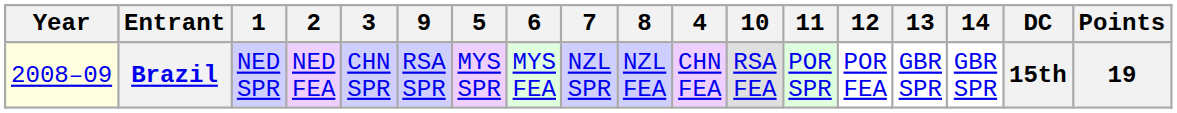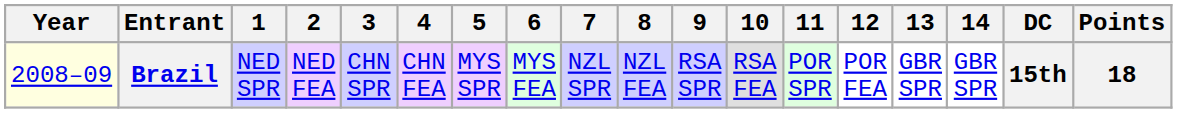 <table class="wikitable" style="text-align:center; font-size:85%">
 <tr>
 <th>Year</th>
 <th>Entrant</th>
 <th>1</th>
 <th>2</th>
 <th>3</th>
-<th>9</th>
+<th>4</th>
 <th>5</th>
 <th>6</th>
 <th>7</th>
 <th>8</th>
-<th>4</th>
+<th>9</th>
 <th>10</th>
 <th>11</th>
 <th>12</th>
 <th>13</th>
 <th>14</th>
 <th>DC</th>
 <th>Points</th>
 </tr>
 <tr>
 <td nowrap style="background: lightyellow;"><a href='#'>2008–09</a></td>
 <th nowrap><a href='#'>Brazil</a></th>
 <td style="background:#CFCFFF;"><a href='#'>NED<br>SPR</a><br></td>
 <td style="background:#EFCFFF;"><a href='#'>NED<br>FEA</a><br></td>
 <td style="background:#CFCFFF;"><a href='#'>CHN<br>SPR</a><br></td>
-<td style="background:#CFCFFF;"><a href='#'>RSA<br>SPR</a><br></td>
+<td style="background:#EFCFFF;"><a href='#'>CHN<br>FEA</a><br></td>
 <td style="background:#EFCFFF;"><a href='#'>MYS<br>SPR</a><br></td>
 <td style="background:#DFFFDF;"><a href='#'>MYS<br>FEA</a><br></td>
 <td style="background:#CFCFFF;"><a href='#'>NZL<br>SPR</a><br></td>
 <td style="background:#CFCFFF;"><a href='#'>NZL<br>FEA</a><br></td>
-<td style="background:#EFCFFF;"><a href='#'>CHN<br>FEA</a><br></td>
+<td style="background:#CFCFFF;"><a href='#'>RSA<br>SPR</a><br></td>
 <td style="background:#DFDFDF;"><a href='#'>RSA<br>FEA</a><br></td>
 <td style="background:#DFFFDF;"><a href='#'>POR<br>SPR</a><br></td>
 <td style="background:#FFFFFF;"><a href='#'>POR<br>FEA</a><br></td>
 <td style="background:#FFFFFF;"><a href='#'>GBR<br>SPR</a><br></td>
 <td style="background:#FFFFFF;"><a href='#'>GBR<br>SPR</a><br></td>
 <th>15th</th>
-<th>19</th>
+<th>18</th>
 </tr>
 </table>
